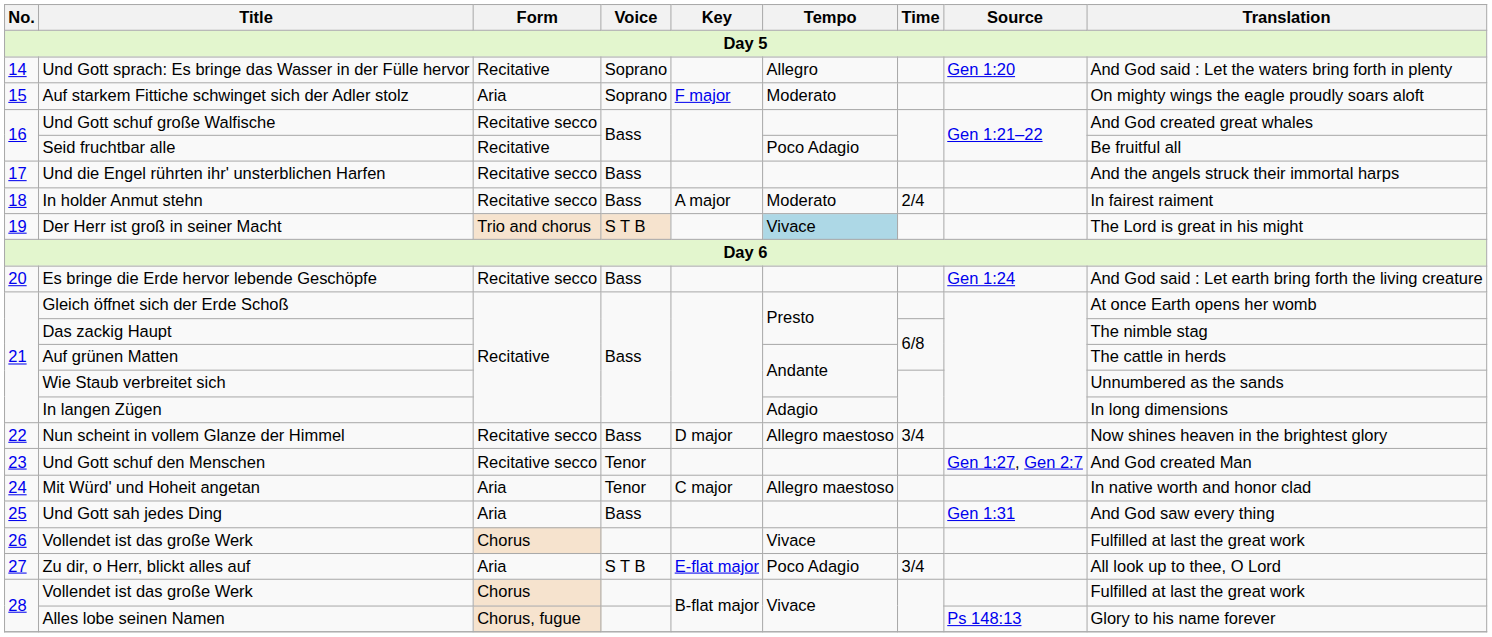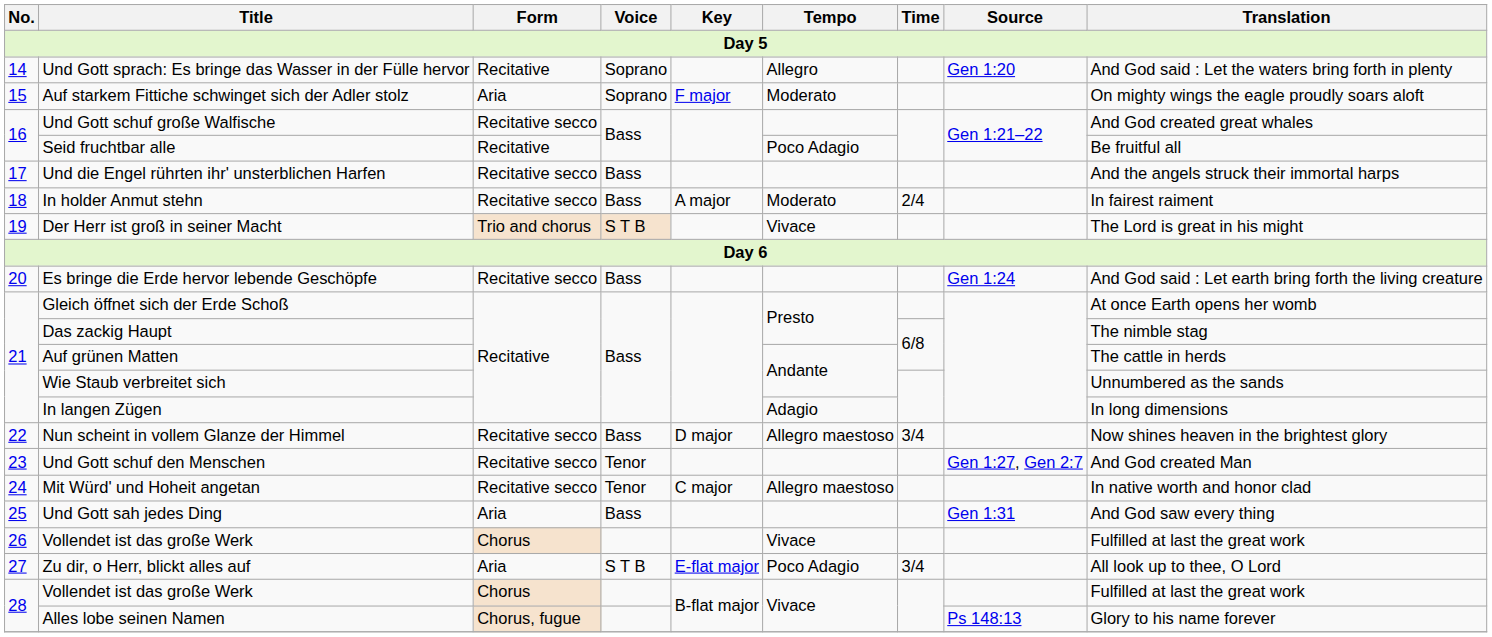 <table class="wikitable">
 <tr>
 <th>No.</th>
 <th>Title</th>
 <th>Form</th>
 <th>Voice</th>
 <th>Key</th>
 <th>Tempo</th>
 <th>Time</th>
 <th>Source</th>
 <th>Translation</th>
 </tr>
 <tr>
 <th colspan="9" style="background: #E3F6CE;">Day 5</th>
 </tr>
 <tr id="n14">
 <td><a href='#'>14</a></td>
 <td>Und Gott sprach: Es bringe das Wasser in der Fülle hervor</td>
 <td>Recitative</td>
 <td>Soprano</td>
 <td></td>
 <td>Allegro</td>
 <td></td>
 <td><a href='#'>Gen 1:20</a></td>
 <td>And God said : Let the waters bring forth in plenty</td>
 </tr>
 <tr id="n15">
 <td><a href='#'>15</a></td>
 <td>Auf starkem Fittiche schwinget sich der Adler stolz</td>
 <td>Aria</td>
 <td>Soprano</td>
 <td><a href='#'>F major</a></td>
 <td>Moderato</td>
 <td></td>
 <td></td>
 <td>On mighty wings the eagle proudly soars aloft</td>
 </tr>
 <tr id="n16">
 <td rowspan = 2><a href='#'>16</a></td>
 <td>Und Gott schuf große Walfische</td>
 <td>Recitative secco</td>
 <td rowspan = 2>Bass</td>
 <td rowspan = 2></td>
 <td></td>
 <td rowspan = 2></td>
 <td rowspan = 2><a href='#'>Gen 1:21–22</a></td>
 <td>And God created great whales</td>
 </tr>
 <tr>
 <td>Seid fruchtbar alle</td>
 <td>Recitative</td>
 <td>Poco Adagio</td>
 <td>Be fruitful all</td>
 </tr>
 <tr id="n17">
 <td><a href='#'>17</a></td>
 <td>Und die Engel rührten ihr' unsterblichen Harfen</td>
 <td>Recitative secco</td>
 <td>Bass</td>
 <td></td>
 <td></td>
 <td></td>
 <td></td>
 <td>And the angels struck their immortal harps</td>
 </tr>
 <tr id="n18">
 <td><a href='#'>18</a></td>
 <td>In holder Anmut stehn</td>
 <td>Recitative secco</td>
 <td>Bass</td>
 <td>A major</td>
 <td>Moderato</td>
 <td>2/4</td>
 <td></td>
 <td>In fairest raiment</td>
 </tr>
 <tr id="n19">
 <td><a href='#'>19</a></td>
 <td>Der Herr ist groß in seiner Macht</td>
 <td style="background: #F6E3CE;">Trio and chorus</td>
 <td style="background: #F6E3CE;">S T B</td>
 <td></td>
-<td style="background: lightblue;">Vivace</td>
+<td>Vivace</td>
 <td></td>
 <td></td>
 <td>The Lord is great in his might</td>
 </tr>
 <tr>
 <th colspan="9" style="background: #E3F6CE;">Day 6</th>
 </tr>
 <tr id="n20">
 <td><a href='#'>20</a></td>
 <td>Es bringe die Erde hervor lebende Geschöpfe</td>
 <td>Recitative secco</td>
 <td>Bass</td>
 <td></td>
 <td></td>
 <td></td>
 <td><a href='#'>Gen 1:24</a></td>
 <td>And God said : Let earth bring forth the living creature</td>
 </tr>
 <tr id="n21">
 <td rowspan = 5><a href='#'>21</a></td>
 <td>Gleich öffnet sich der Erde Schoß</td>
 <td rowspan = 5>Recitative</td>
 <td rowspan = 5>Bass</td>
 <td rowspan = 5></td>
 <td rowspan = 2>Presto</td>
 <td></td>
 <td rowspan = 5></td>
 <td>At once Earth opens her womb</td>
 </tr>
 <tr>
 <td>Das zackig Haupt</td>
 <td rowspan = 2>6/8</td>
 <td>The nimble stag</td>
 </tr>
 <tr>
 <td>Auf grünen Matten</td>
 <td rowspan = 2>Andante</td>
 <td>The cattle in herds</td>
 </tr>
 <tr>
 <td>Wie Staub verbreitet sich</td>
 <td rowspan = 2></td>
 <td>Unnumbered as the sands</td>
 </tr>
 <tr>
 <td>In langen Zügen</td>
 <td>Adagio</td>
 <td>In long dimensions</td>
 </tr>
 <tr id="n22">
 <td><a href='#'>22</a></td>
 <td>Nun scheint in vollem Glanze der Himmel</td>
 <td>Recitative secco</td>
 <td>Bass</td>
 <td>D major</td>
 <td>Allegro maestoso</td>
 <td>3/4</td>
 <td></td>
 <td>Now shines heaven in the brightest glory</td>
 </tr>
 <tr id="n23">
 <td><a href='#'>23</a></td>
 <td>Und Gott schuf den Menschen</td>
 <td>Recitative secco</td>
 <td>Tenor</td>
 <td></td>
 <td></td>
 <td></td>
 <td><a href='#'>Gen 1:27</a>, <a href='#'>Gen 2:7</a></td>
 <td>And God created Man</td>
 </tr>
 <tr id="n24">
 <td><a href='#'>24</a></td>
 <td>Mit Würd' und Hoheit angetan</td>
-<td>Aria</td>
+<td>Recitative secco</td>
 <td>Tenor</td>
 <td>C major</td>
 <td>Allegro maestoso</td>
 <td></td>
 <td></td>
 <td>In native worth and honor clad</td>
 </tr>
 <tr id="n25">
 <td><a href='#'>25</a></td>
 <td>Und Gott sah jedes Ding</td>
 <td>Aria</td>
 <td>Bass</td>
 <td></td>
 <td></td>
 <td></td>
 <td><a href='#'>Gen 1:31</a></td>
 <td>And God saw every thing</td>
 </tr>
 <tr id="n26">
 <td><a href='#'>26</a></td>
 <td>Vollendet ist das große Werk</td>
 <td style="background: #F6E3CE;">Chorus</td>
 <td></td>
 <td></td>
 <td>Vivace</td>
 <td></td>
 <td></td>
 <td>Fulfilled at last the great work</td>
 </tr>
 <tr id="n27">
 <td><a href='#'>27</a></td>
 <td>Zu dir, o Herr, blickt alles auf</td>
 <td>Aria</td>
 <td>S T B</td>
 <td><a href='#'>E-flat major</a></td>
 <td>Poco Adagio</td>
 <td>3/4</td>
 <td></td>
 <td>All look up to thee, O Lord</td>
 </tr>
 <tr id="n28">
 <td rowspan = 2><a href='#'>28</a></td>
 <td>Vollendet ist das große Werk</td>
 <td style="background: #F6E3CE;">Chorus</td>
 <td></td>
 <td rowspan = 2>B-flat major</td>
 <td rowspan = 2>Vivace</td>
 <td rowspan = 2></td>
 <td></td>
 <td>Fulfilled at last the great work</td>
 </tr>
 <tr>
 <td>Alles lobe seinen Namen</td>
 <td style="background: #F6E3CE;">Chorus, fugue</td>
 <td></td>
 <td><a href='#'>Ps 148:13</a></td>
 <td>Glory to his name forever</td>
 </tr>
 <tr>
 </tr>
 </table>
